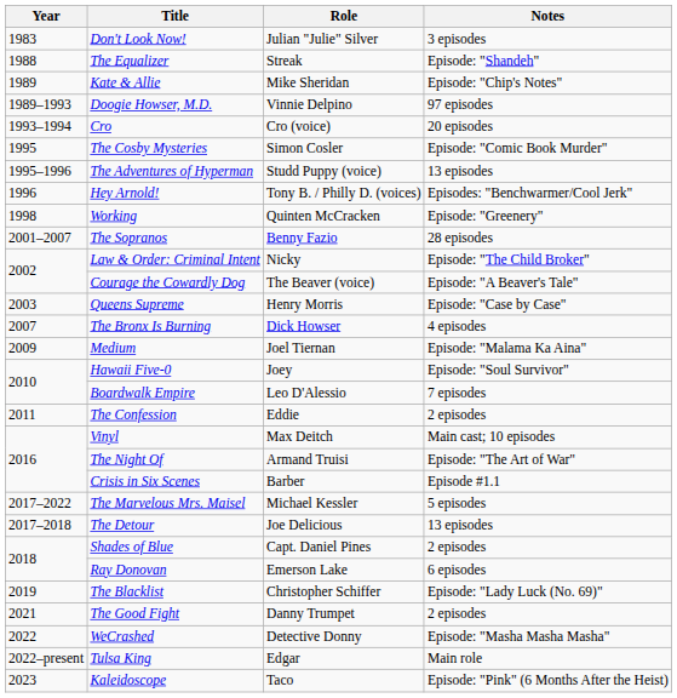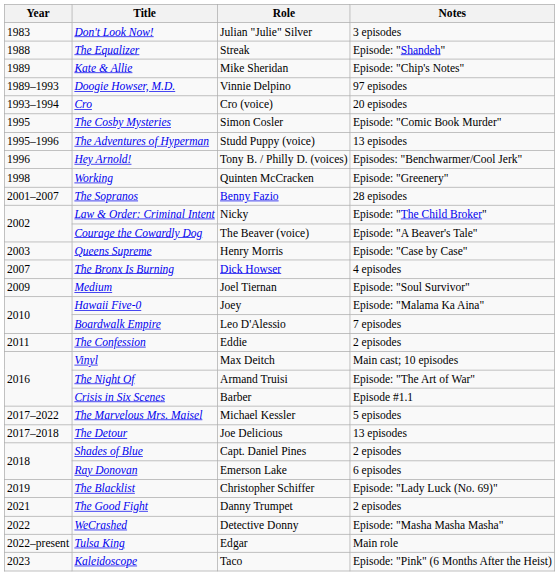 <table class="wikitable sortable">
 <tr>
 <th>Year</th>
 <th>Title</th>
 <th>Role</th>
 <th>Notes</th>
 </tr>
 <tr>
 <td>1983</td>
 <td><em><a href='#'>Don't Look Now!</a></em></td>
 <td>Julian "Julie" Silver</td>
 <td>3 episodes</td>
 </tr>
 <tr>
 <td>1988</td>
 <td><em><a href='#'>The Equalizer</a></em></td>
 <td>Streak</td>
 <td>Episode: "<a href='#'>Shandeh</a>"</td>
 </tr>
 <tr>
 <td>1989</td>
 <td><em><a href='#'>Kate & Allie</a></em></td>
 <td>Mike Sheridan</td>
 <td>Episode: "Chip's Notes"</td>
 </tr>
 <tr>
 <td>1989–1993</td>
 <td><em><a href='#'>Doogie Howser, M.D.</a></em></td>
 <td>Vinnie Delpino</td>
 <td>97 episodes</td>
 </tr>
 <tr>
 <td>1993–1994</td>
 <td><em><a href='#'>Cro</a></em></td>
 <td>Cro (voice)</td>
 <td>20 episodes</td>
 </tr>
 <tr>
 <td>1995</td>
 <td><em><a href='#'>The Cosby Mysteries</a></em></td>
 <td>Simon Cosler</td>
 <td>Episode: "Comic Book Murder"</td>
 </tr>
 <tr>
 <td>1995–1996</td>
 <td><em><a href='#'>The Adventures of Hyperman</a></em></td>
 <td>Studd Puppy (voice)</td>
 <td>13 episodes</td>
 </tr>
 <tr>
 <td>1996</td>
 <td><em><a href='#'>Hey Arnold!</a></em></td>
 <td>Tony B. / Philly D. (voices)</td>
 <td>Episodes: "Benchwarmer/Cool Jerk"</td>
 </tr>
 <tr>
 <td>1998</td>
 <td><em><a href='#'>Working</a></em></td>
 <td>Quinten McCracken</td>
 <td>Episode: "Greenery"</td>
 </tr>
 <tr>
 <td>2001–2007</td>
 <td><em><a href='#'>The Sopranos</a></em></td>
 <td><a href='#'>Benny Fazio</a></td>
 <td>28 episodes</td>
 </tr>
 <tr>
 <td rowspan="2">2002</td>
 <td><em><a href='#'>Law & Order: Criminal Intent</a></em></td>
 <td>Nicky</td>
 <td>Episode: "<a href='#'>The Child Broker</a>"</td>
 </tr>
 <tr>
 <td><em><a href='#'>Courage the Cowardly Dog</a></em></td>
 <td>The Beaver (voice)</td>
 <td>Episode: "A Beaver's Tale"</td>
 </tr>
 <tr>
 <td rowspan="1">2003</td>
 <td><em><a href='#'>Queens Supreme</a></em></td>
 <td>Henry Morris</td>
 <td>Episode: "Case by Case"</td>
 </tr>
 <tr>
 <td rowspan="1">2007</td>
 <td><em><a href='#'>The Bronx Is Burning</a></em></td>
 <td><a href='#'>Dick Howser</a></td>
 <td>4 episodes</td>
 </tr>
 <tr>
 <td rowspan="1">2009</td>
 <td><em><a href='#'>Medium</a></em></td>
 <td>Joel Tiernan</td>
-<td>Episode: "Malama Ka Aina"</td>
+<td>Episode: "Soul Survivor"</td>
 </tr>
 <tr>
 <td rowspan="2">2010</td>
 <td><em><a href='#'>Hawaii Five-0</a></em></td>
 <td>Joey</td>
-<td>Episode: "Soul Survivor"</td>
+<td>Episode: "Malama Ka Aina"</td>
 </tr>
 <tr>
 <td><em><a href='#'>Boardwalk Empire</a></em></td>
 <td>Leo D'Alessio</td>
 <td>7 episodes</td>
 </tr>
 <tr>
 <td>2011</td>
 <td><em><a href='#'>The Confession</a></em></td>
 <td>Eddie</td>
 <td>2 episodes</td>
 </tr>
 <tr>
 <td rowspan="3">2016</td>
 <td><em><a href='#'>Vinyl</a></em></td>
 <td>Max Deitch</td>
 <td>Main cast; 10 episodes</td>
 </tr>
 <tr>
 <td><em><a href='#'>The Night Of</a></em></td>
 <td>Armand Truisi</td>
 <td>Episode: "The Art of War"</td>
 </tr>
 <tr>
 <td><em><a href='#'>Crisis in Six Scenes</a></em></td>
 <td>Barber</td>
 <td>Episode #1.1</td>
 </tr>
 <tr>
 <td>2017–2022</td>
 <td><em><a href='#'>The Marvelous Mrs. Maisel</a></em></td>
 <td>Michael Kessler</td>
 <td>5 episodes</td>
 </tr>
 <tr>
 <td>2017–2018</td>
 <td><em><a href='#'>The Detour</a></em></td>
 <td>Joe Delicious</td>
 <td>13 episodes</td>
 </tr>
 <tr>
 <td rowspan="2">2018</td>
 <td><em><a href='#'>Shades of Blue</a></em></td>
 <td>Capt. Daniel Pines</td>
 <td>2 episodes</td>
 </tr>
 <tr>
 <td><em><a href='#'>Ray Donovan</a></em></td>
 <td>Emerson Lake</td>
 <td>6 episodes</td>
 </tr>
 <tr>
 <td>2019</td>
 <td><em><a href='#'>The Blacklist</a></em></td>
 <td>Christopher Schiffer</td>
 <td>Episode: "Lady Luck (No. 69)"</td>
 </tr>
 <tr>
 <td>2021</td>
 <td><em><a href='#'>The Good Fight</a></em></td>
 <td>Danny Trumpet</td>
 <td>2 episodes</td>
 </tr>
 <tr>
 <td>2022</td>
 <td><em><a href='#'>WeCrashed</a></em></td>
 <td>Detective Donny</td>
 <td>Episode: "Masha Masha Masha"</td>
 </tr>
 <tr>
 <td>2022–present</td>
 <td><em><a href='#'>Tulsa King</a></em></td>
 <td>Edgar</td>
 <td>Main role</td>
 </tr>
 <tr>
 <td>2023</td>
 <td><em><a href='#'>Kaleidoscope</a></em></td>
 <td>Taco</td>
 <td>Episode: "Pink" (6 Months After the Heist)</td>
 </tr>
 </table>
